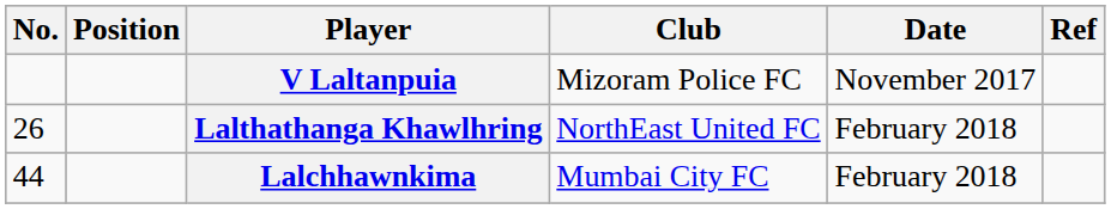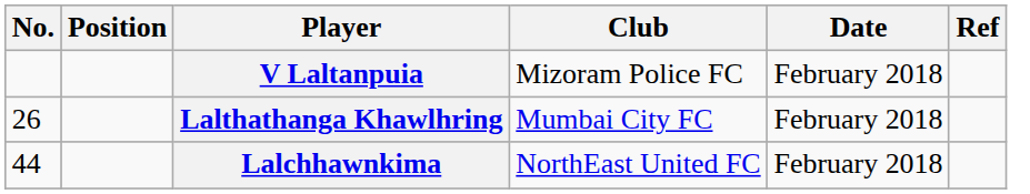 <table class="wikitable plainrowheaders" style="text-align:center; text-align:left">
 <tr>
 <th>No.</th>
 <th scope=col>Position</th>
 <th scope=col>Player</th>
 <th scope=col>Club</th>
 <th scope=col>Date</th>
 <th scope=col>Ref</th>
 </tr>
 <tr>
 <td></td>
 <td></td>
 <th scope=row> <a href='#'>V Laltanpuia</a></th>
 <td> Mizoram Police FC</td>
-<td>November 2017</td>
+<td>February 2018</td>
 <td></td>
 </tr>
 <tr>
 <td>26</td>
 <td></td>
 <th scope=row> <a href='#'>Lalthathanga Khawlhring</a></th>
-<td> <a href='#'>NorthEast United FC</a></td>
+<td> <a href='#'>Mumbai City FC</a></td>
 <td>February 2018</td>
 <td></td>
 </tr>
 <tr>
 <td>44</td>
 <td></td>
 <th scope=row> <a href='#'>Lalchhawnkima</a></th>
-<td> <a href='#'>Mumbai City FC</a></td>
+<td> <a href='#'>NorthEast United FC</a></td>
 <td>February 2018</td>
 <td></td>
 </tr>
 </table>
